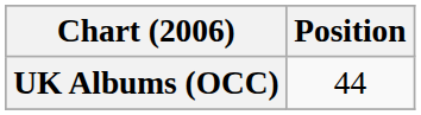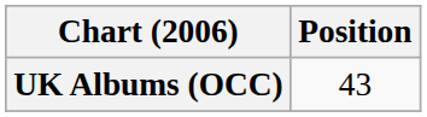 <table class="wikitable plainrowheaders" style="text-align:center">
 <tr>
 <th scope="col">Chart (2006)</th>
 <th scope="col">Position</th>
 </tr>
 <tr>
 <th scope="row">UK Albums (OCC)</th>
-<td>44</td>
+<td>43</td>
 </tr>
 </table>
